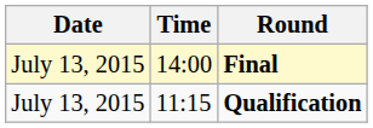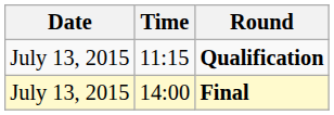 <table class="wikitable">
 <tr>
 <th>Date</th>
 <th>Time</th>
 <th>Round</th>
 </tr>
+<tr>
+<td>July 13, 2015</td>
+<td>11:15</td>
+<td><strong>Qualification</strong></td>
+</tr>
 <tr style=background:lemonchiffon>
 <td>July 13, 2015</td>
 <td>14:00</td>
 <td><strong>Final</strong></td>
 </tr>
-<tr>
-<td>July 13, 2015</td>
-<td>11:15</td>
-<td><strong>Qualification</strong></td>
-</tr>
 </table>
